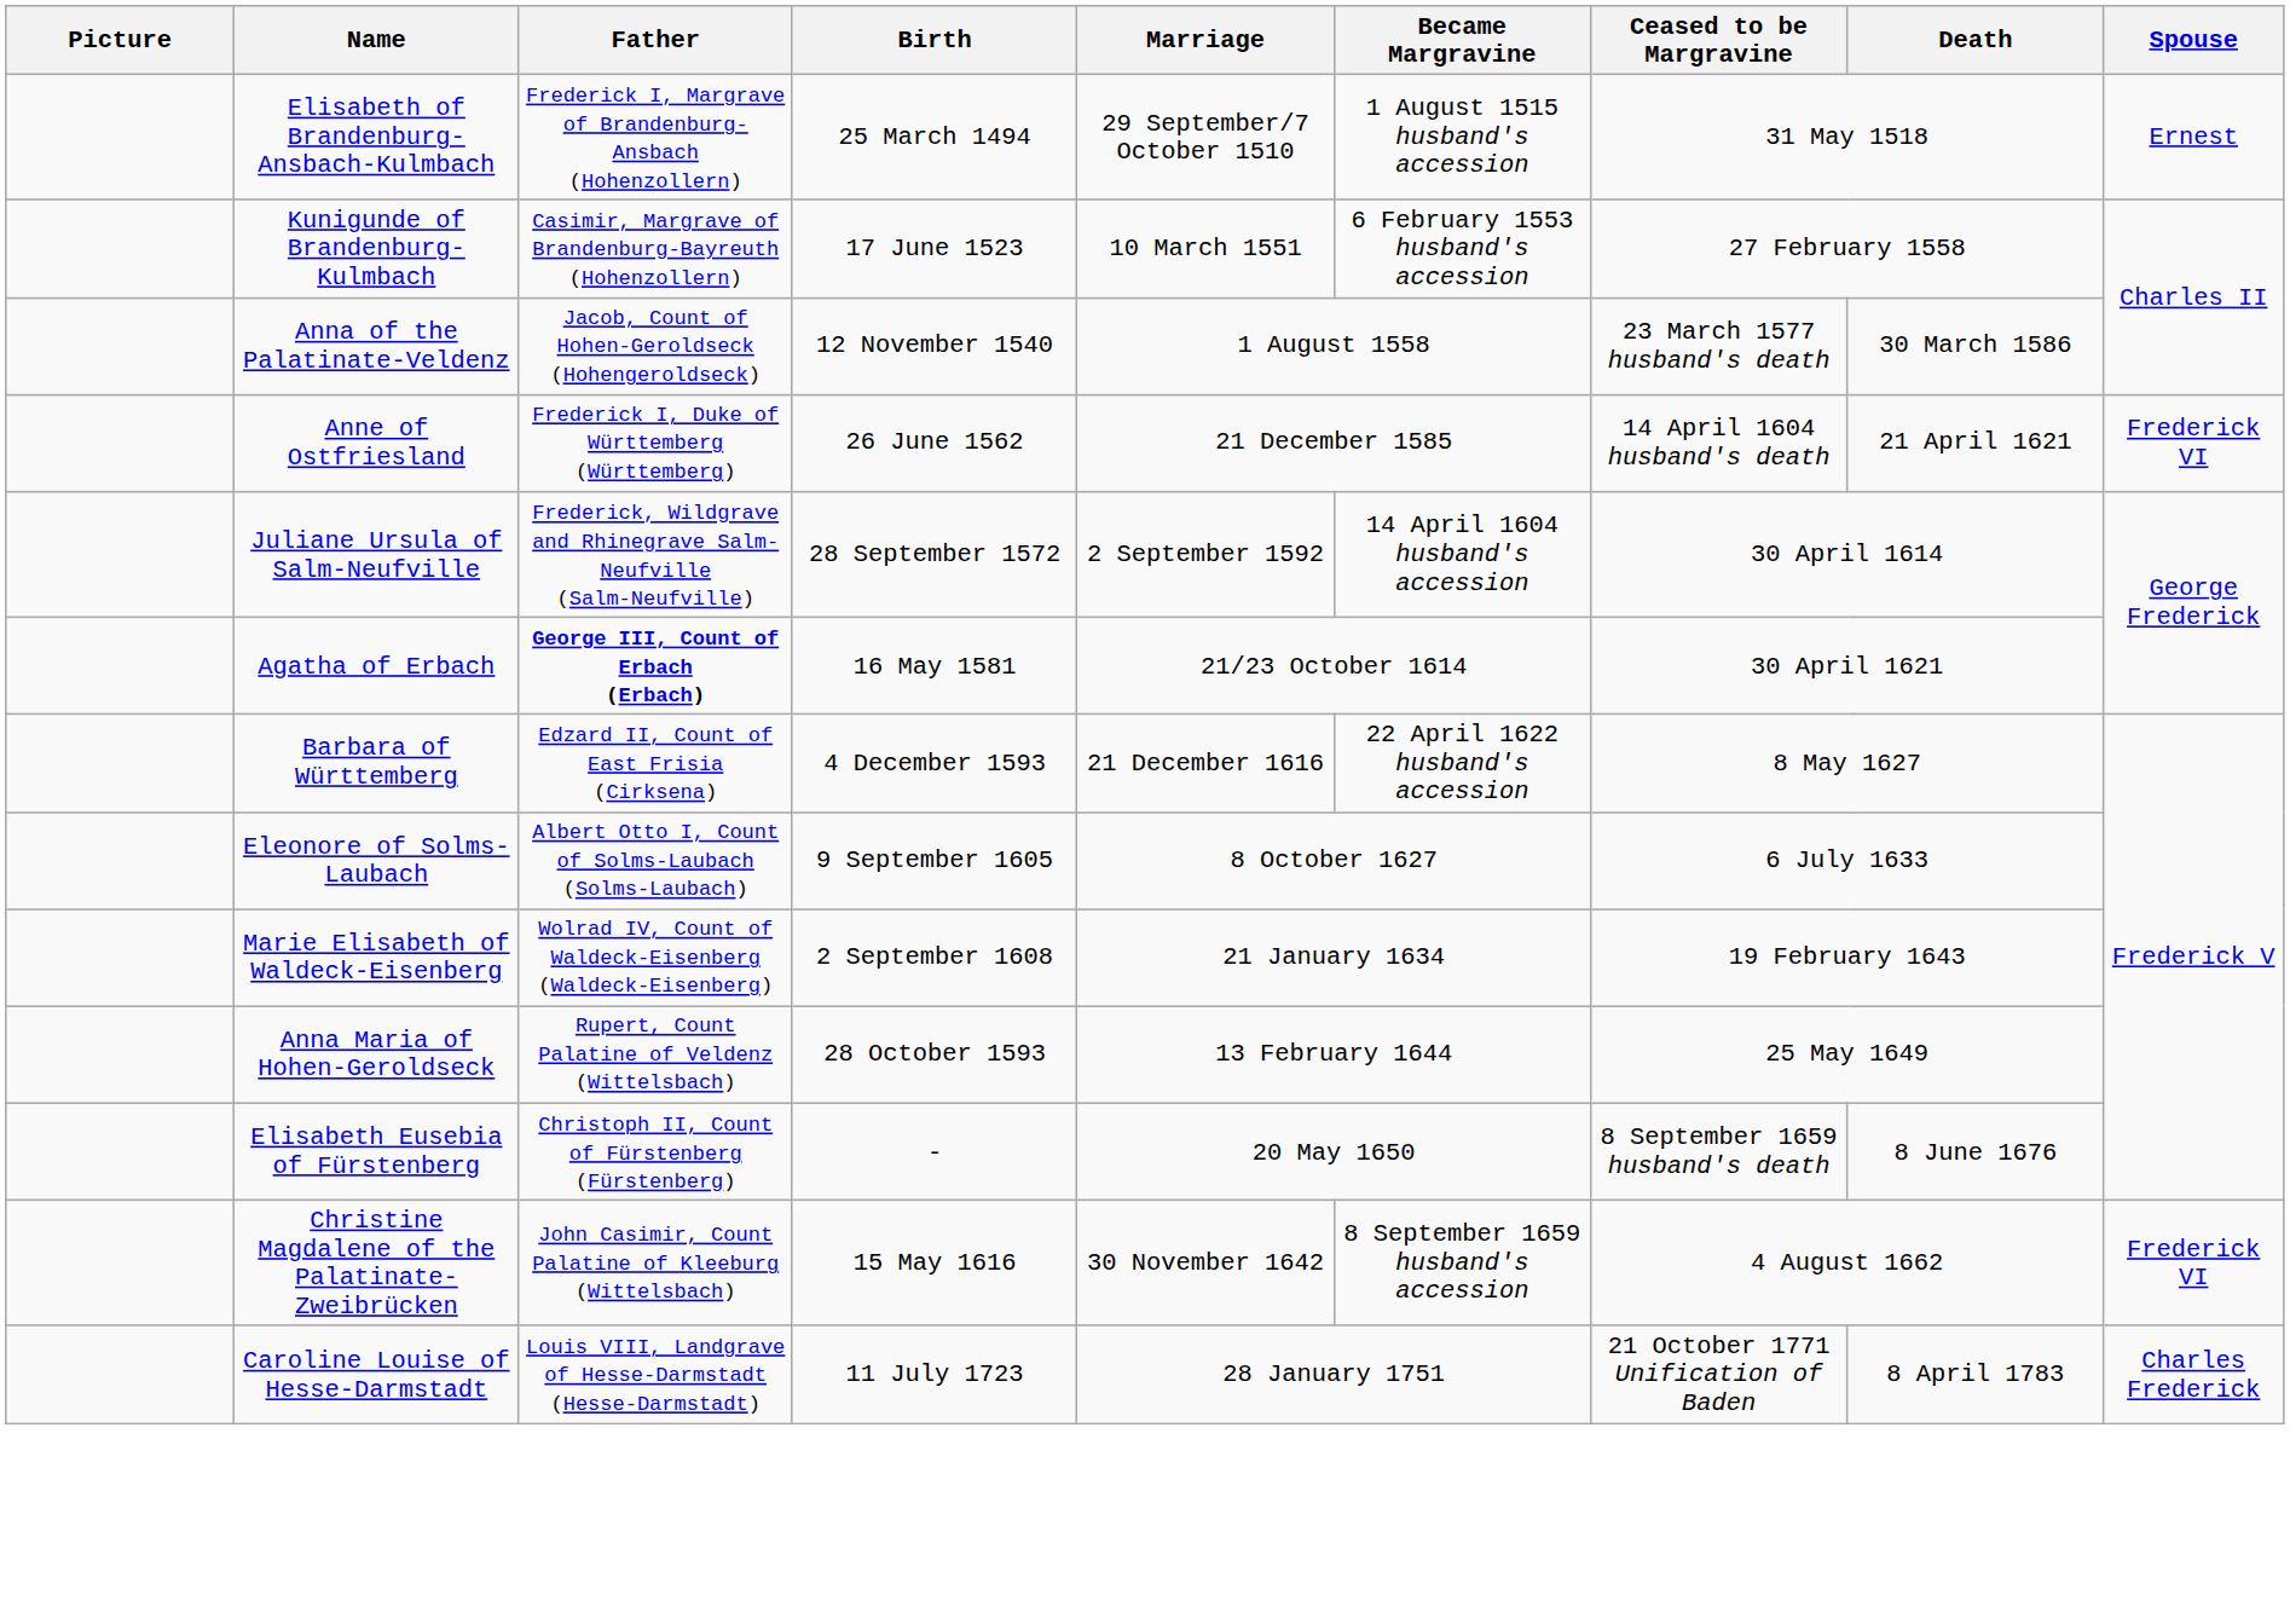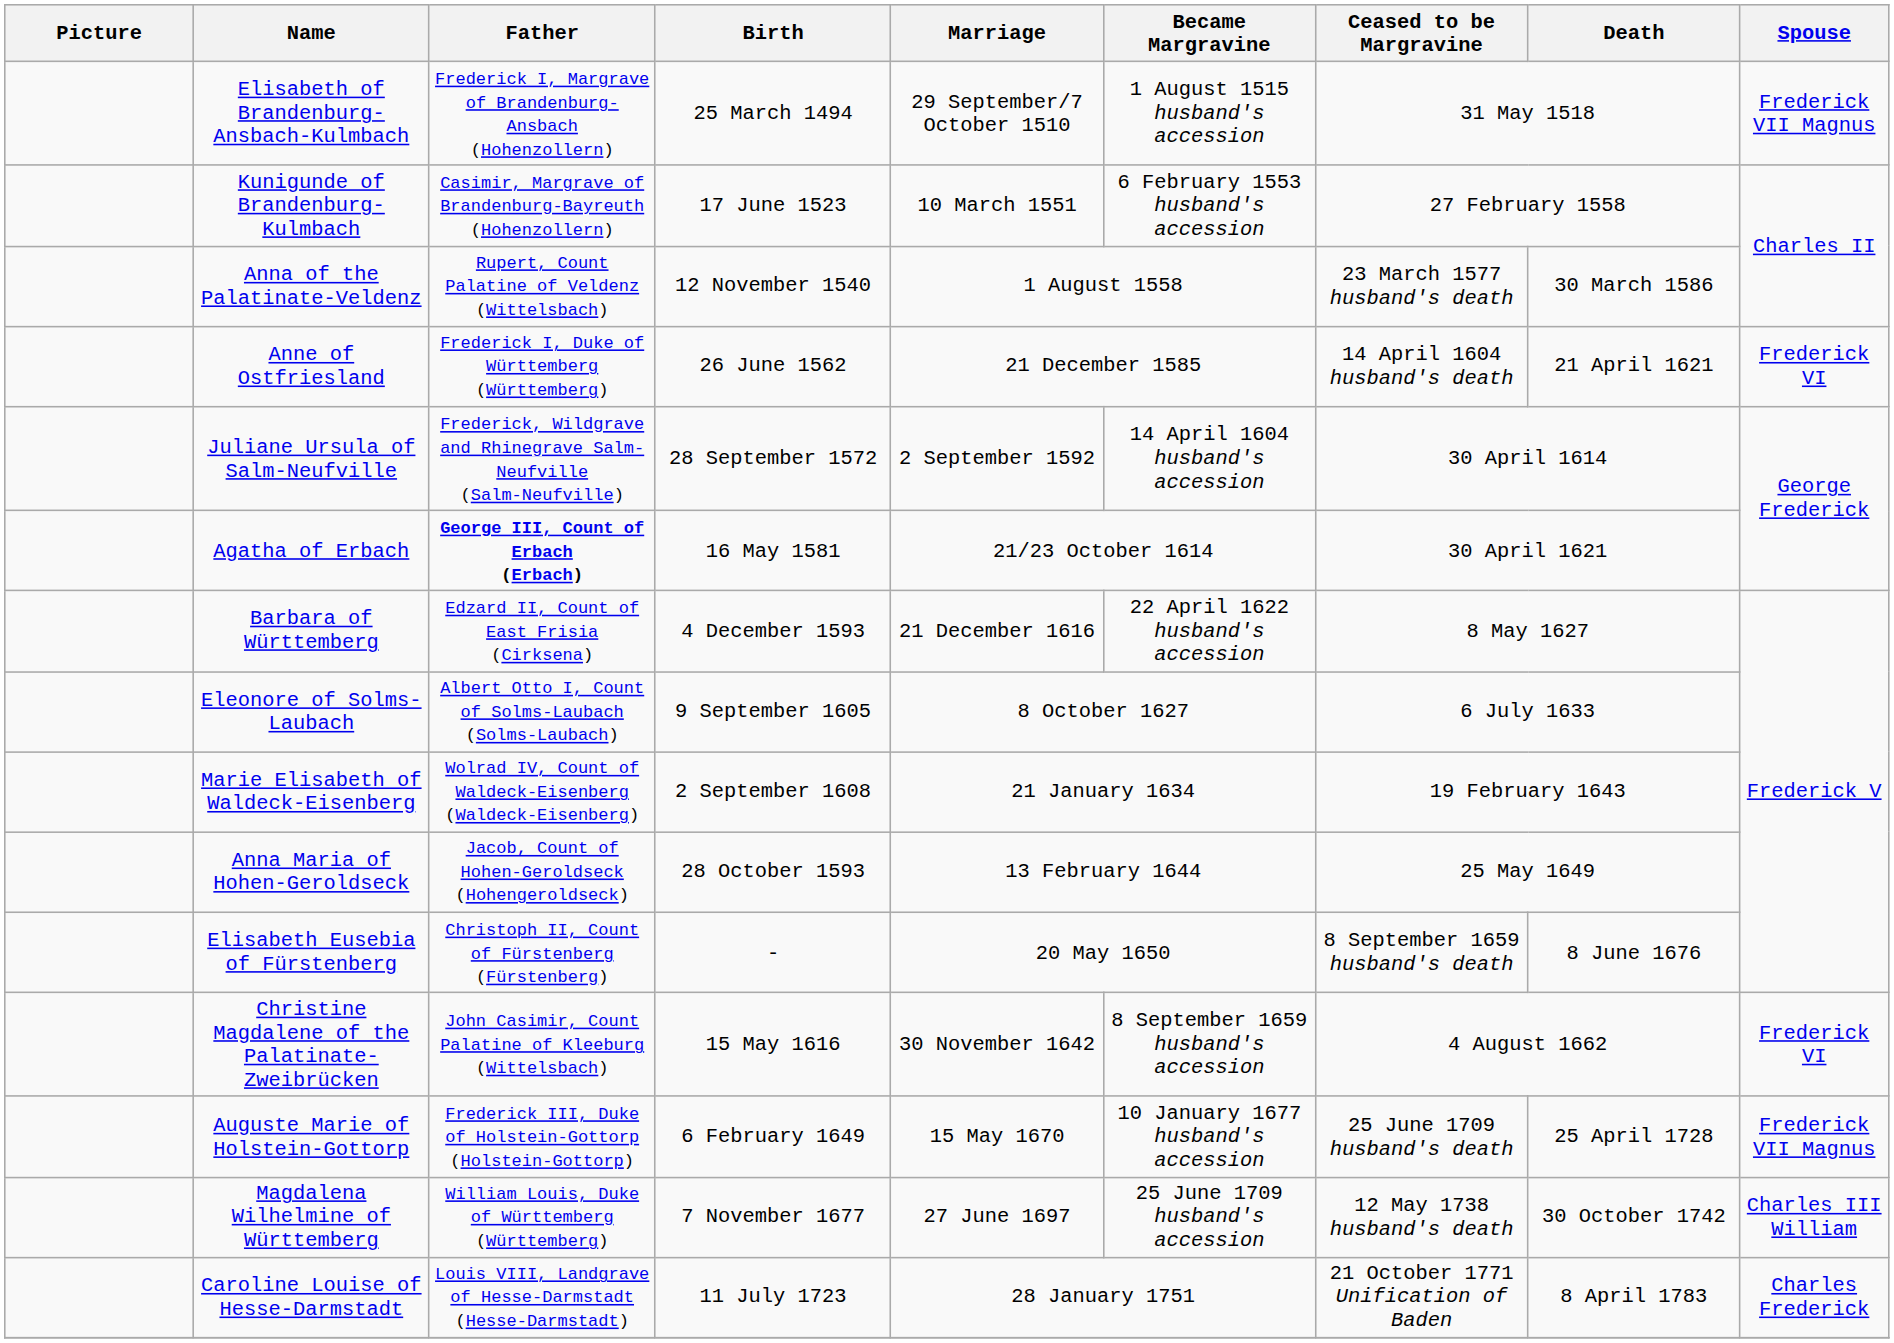 <table width=95% class="wikitable">
 <tr>
 <th width = "8%">Picture</th>
 <th width = "10%">Name</th>
 <th width = "9%">Father</th>
 <th width = "10%">Birth</th>
 <th width = "9%">Marriage</th>
 <th width = "9%">Became Margravine</th>
 <th width = "9%">Ceased to be Margravine</th>
 <th width = "9%">Death</th>
 <th width = "6%"><a href='#'>Spouse</a></th>
 </tr>
 <tr>
 <td align="center"></td>
 <td align="center"><a href='#'>Elisabeth of Brandenburg-Ansbach-Kulmbach</a></td>
 <td align="center"><small><a href='#'>Frederick I, Margrave of Brandenburg-Ansbach</a><br>(<a href='#'>Hohenzollern</a>)</small></td>
 <td align="center">25 March 1494</td>
 <td align="center">29 September/7 October 1510</td>
 <td align="center">1 August 1515<br><em>husband's accession</em></td>
 <td align="center" colspan="2">31 May 1518</td>
-<td align="center"><a href='#'>Ernest</a></td>
+<td align="center"><a href='#'>Frederick VII Magnus</a></td>
 </tr>
 <tr>
 <td align="center"></td>
 <td align="center"><a href='#'>Kunigunde of Brandenburg-Kulmbach</a></td>
 <td align="center"><small><a href='#'>Casimir, Margrave of Brandenburg-Bayreuth</a><br>(<a href='#'>Hohenzollern</a>)</small></td>
 <td align="center">17 June 1523</td>
 <td align="center">10 March 1551</td>
 <td align="center">6 February 1553<br><em>husband's accession</em></td>
 <td align="center" colspan="2">27 February 1558</td>
 <td align="center" rowspan="2"><a href='#'>Charles II</a></td>
 </tr>
 <tr>
 <td align="center"></td>
 <td align="center"><a href='#'>Anna of the Palatinate-Veldenz</a></td>
-<td align="center"><small><a href='#'>Jacob, Count of Hohen-Geroldseck</a><br>(<a href='#'>Hohengeroldseck</a>)</small></td>
+<td align="center"><small><a href='#'>Rupert, Count Palatine of Veldenz</a><br>(<a href='#'>Wittelsbach</a>)</small></td>
 <td align="center">12 November 1540</td>
 <td align="center" colspan="2">1 August 1558</td>
 <td align="center">23 March 1577<br><em>husband's death</em></td>
 <td align="center">30 March 1586</td>
 </tr>
 <tr>
 <td align="center"></td>
 <td align="center"><a href='#'>Anne of Ostfriesland</a></td>
 <td align="center"><small><a href='#'>Frederick I, Duke of Württemberg</a><br>(<a href='#'>Württemberg</a>)</small></td>
 <td align="center">26 June 1562</td>
 <td align="center" colspan="2">21 December 1585</td>
 <td align="center">14 April 1604<br><em>husband's death</em></td>
 <td align="center">21 April 1621</td>
 <td align="center"><a href='#'>Frederick VI</a></td>
 </tr>
 <tr>
 <td align="center"></td>
 <td align="center"><a href='#'>Juliane Ursula of Salm-Neufville</a></td>
 <td align="center"><small><a href='#'>Frederick, Wildgrave and Rhinegrave Salm-Neufville</a><br>(<a href='#'>Salm-Neufville</a>)</small></td>
 <td align="center">28 September 1572</td>
 <td align="center">2 September 1592</td>
 <td align="center">14 April 1604<br><em>husband's accession</em></td>
 <td align="center" colspan="2">30 April 1614</td>
 <td align="center" rowspan="2"><a href='#'>George Frederick</a></td>
 </tr>
 <tr>
 <td align="center"></td>
 <td align="center"><a href='#'>Agatha of Erbach</a></td>
 <td align="center"><strong><small><a href='#'>George III, Count of Erbach</a><br>(<a href='#'>Erbach</a>)</small></strong></td>
 <td align="center">16 May 1581</td>
 <td align="center" colspan="2">21/23 October 1614</td>
 <td align="center" colspan="2">30 April 1621</td>
 </tr>
 <tr>
 <td align="center"></td>
 <td align="center"><a href='#'>Barbara of Württemberg</a></td>
 <td align="center"><small><a href='#'>Edzard II, Count of East Frisia</a><br>(<a href='#'>Cirksena</a>)</small></td>
 <td align="center">4 December 1593</td>
 <td align="center">21 December 1616</td>
 <td align="center">22 April 1622<br><em>husband's accession</em></td>
 <td align="center" colspan="2">8 May 1627</td>
 <td align="center" rowspan="5"><a href='#'>Frederick V</a></td>
 </tr>
 <tr>
 <td align="center"></td>
 <td align="center"><a href='#'>Eleonore of Solms-Laubach</a></td>
 <td align="center"><small><a href='#'>Albert Otto I, Count of Solms-Laubach</a><br>(<a href='#'>Solms-Laubach</a>)</small></td>
 <td align="center">9 September 1605</td>
 <td align="center" colspan="2">8 October 1627</td>
 <td align="center" colspan="2">6 July 1633</td>
 </tr>
 <tr>
 <td align="center"></td>
 <td align="center"><a href='#'>Marie Elisabeth of Waldeck-Eisenberg</a></td>
 <td align="center"><small><a href='#'>Wolrad IV, Count of Waldeck-Eisenberg</a><br>(<a href='#'>Waldeck-Eisenberg</a>)</small></td>
 <td align="center">2 September 1608</td>
 <td align="center" colspan="2">21 January 1634</td>
 <td align="center" colspan="2">19 February 1643</td>
 </tr>
 <tr>
 <td align="center"></td>
 <td align="center"><a href='#'>Anna Maria of Hohen-Geroldseck</a></td>
-<td align="center"><small><a href='#'>Rupert, Count Palatine of Veldenz</a><br>(<a href='#'>Wittelsbach</a>)</small></td>
+<td align="center"><small><a href='#'>Jacob, Count of Hohen-Geroldseck</a><br>(<a href='#'>Hohengeroldseck</a>)</small></td>
 <td align="center">28 October 1593</td>
 <td align="center" colspan="2">13 February 1644</td>
 <td align="center" colspan="2">25 May 1649</td>
 </tr>
 <tr>
 <td align="center"></td>
 <td align="center"><a href='#'>Elisabeth Eusebia of Fürstenberg</a></td>
 <td align="center"><small><a href='#'>Christoph II, Count of Fürstenberg</a><br>(<a href='#'>Fürstenberg</a>)</small></td>
 <td align="center">-</td>
 <td align="center" colspan="2">20 May 1650</td>
 <td align="center">8 September 1659<br><em>husband's death</em></td>
 <td align="center">8 June 1676</td>
 </tr>
 <tr>
 <td align="center"></td>
 <td align="center"><a href='#'>Christine Magdalene of the Palatinate-Zweibrücken</a></td>
 <td align="center"><small><a href='#'>John Casimir, Count Palatine of Kleeburg</a><br>(<a href='#'>Wittelsbach</a>)</small></td>
 <td align="center">15 May 1616</td>
 <td align="center">30 November 1642</td>
 <td align="center">8 September 1659<br><em>husband's accession</em></td>
 <td align="center" colspan="2">4 August 1662</td>
 <td align="center"><a href='#'>Frederick VI</a></td>
 </tr>
 <tr>
 <td align="center"></td>
+<td align="center"><a href='#'>Auguste Marie of Holstein-Gottorp</a></td>
+<td align="center"><small><a href='#'>Frederick III, Duke of Holstein-Gottorp</a><br>(<a href='#'>Holstein-Gottorp</a>)</small></td>
+<td align="center">6 February 1649</td>
+<td align="center">15 May 1670</td>
+<td align="center">10 January 1677<br><em>husband's accession</em></td>
+<td align="center">25 June 1709<br><em>husband's death</em></td>
+<td align="center">25 April 1728</td>
+<td align="center"><a href='#'>Frederick VII Magnus</a></td>
+</tr>
+<tr>
+<td align="center"></td>
+<td align="center"><a href='#'>Magdalena Wilhelmine of Württemberg</a></td>
+<td align="center"><small><a href='#'>William Louis, Duke of Württemberg</a><br>(<a href='#'>Württemberg</a>)</small></td>
+<td align="center">7 November 1677</td>
+<td align="center">27 June 1697</td>
+<td align="center">25 June 1709<br><em>husband's accession</em></td>
+<td align="center">12 May 1738<br><em>husband's death</em></td>
+<td align="center">30 October 1742</td>
+<td align="center"><a href='#'>Charles III William</a></td>
+</tr>
+<tr>
+<td align="center"></td>
 <td align="center"><a href='#'>Caroline Louise of Hesse-Darmstadt</a></td>
 <td align="center"><small><a href='#'>Louis VIII, Landgrave of Hesse-Darmstadt</a><br>(<a href='#'>Hesse-Darmstadt</a>)</small></td>
 <td align="center">11 July 1723</td>
 <td align="center" colspan="2">28 January 1751</td>
 <td align="center">21 October 1771<br><em>Unification of Baden</em></td>
 <td align="center">8 April 1783</td>
 <td align="center"><a href='#'>Charles Frederick</a></td>
 </tr>
 <tr>
 </tr>
 </table>
